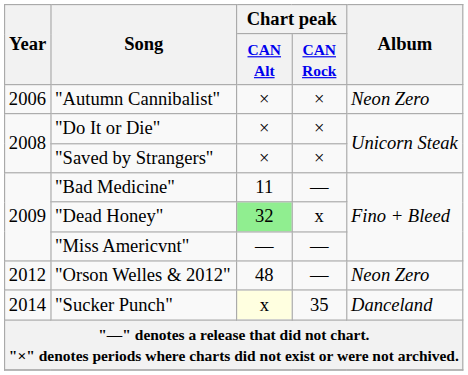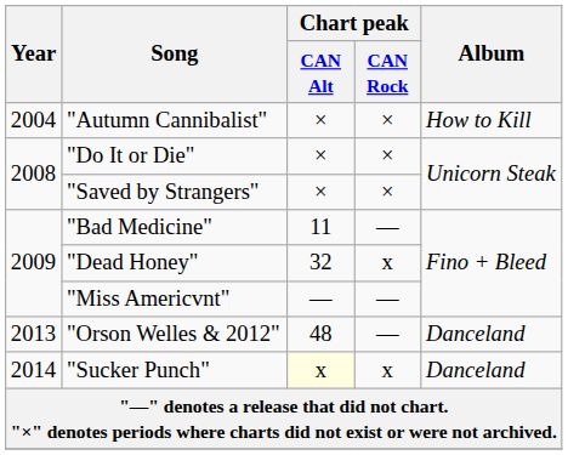 <table class="wikitable">
 <tr>
 <th rowspan="2">Year</th>
 <th rowspan="2">Song</th>
 <th colspan="2">Chart peak</th>
 <th rowspan="2">Album</th>
 </tr>
 <tr>
 <th width="40"><small><a href='#'>CAN<br>Alt</a><br></small></th>
 <th width="40"><small><a href='#'>CAN<br>Rock</a><br></small></th>
 </tr>
 <tr>
-<td rowspan="1">2006</td>
+<td rowspan="1">2004</td>
 <td>"Autumn Cannibalist"</td>
 <td align="center">×</td>
 <td align="center">×</td>
-<td rowspan="1"><em>Neon Zero</em></td>
+<td rowspan="1"><em>How to Kill</em></td>
 </tr>
 <tr>
 <td rowspan="2">2008</td>
 <td>"Do It or Die"</td>
 <td align="center">×</td>
 <td align="center">×</td>
 <td rowspan="2"><em>Unicorn Steak</em></td>
 </tr>
 <tr>
 <td>"Saved by Strangers"</td>
 <td align="center">×</td>
 <td align="center">×</td>
 </tr>
 <tr>
 <td rowspan="3">2009</td>
 <td>"Bad Medicine"</td>
 <td align="center">11</td>
 <td align="center">—</td>
 <td rowspan="3"><em>Fino + Bleed</em></td>
 </tr>
 <tr>
 <td>"Dead Honey"</td>
-<td align="center" style="background: lightgreen;">32</td>
+<td align="center">32</td>
 <td align="center">x</td>
 </tr>
 <tr>
 <td>"Miss Americvnt"</td>
 <td align="center">—</td>
 <td align="center">—</td>
 </tr>
 <tr>
-<td rowspan="1">2012</td>
+<td rowspan="1">2013</td>
 <td>"Orson Welles & 2012"</td>
 <td align="center">48</td>
 <td align="center">—</td>
-<td rowspan="1"><em>Neon Zero</em></td>
+<td rowspan="1"><em>Danceland</em></td>
 </tr>
 <tr>
 <td rowspan="1">2014</td>
 <td>"Sucker Punch"</td>
 <td align="center" style="background: lightyellow;">x</td>
-<td align="center">35</td>
+<td align="center">x</td>
 <td rowspan="1"><em>Danceland</em></td>
 </tr>
 <tr>
 <th colspan="5"><small>"—" denotes a release that did not chart.<br>"×" denotes periods where charts did not exist or were not archived.</small></th>
 </tr>
 <tr>
 </tr>
 </table>
